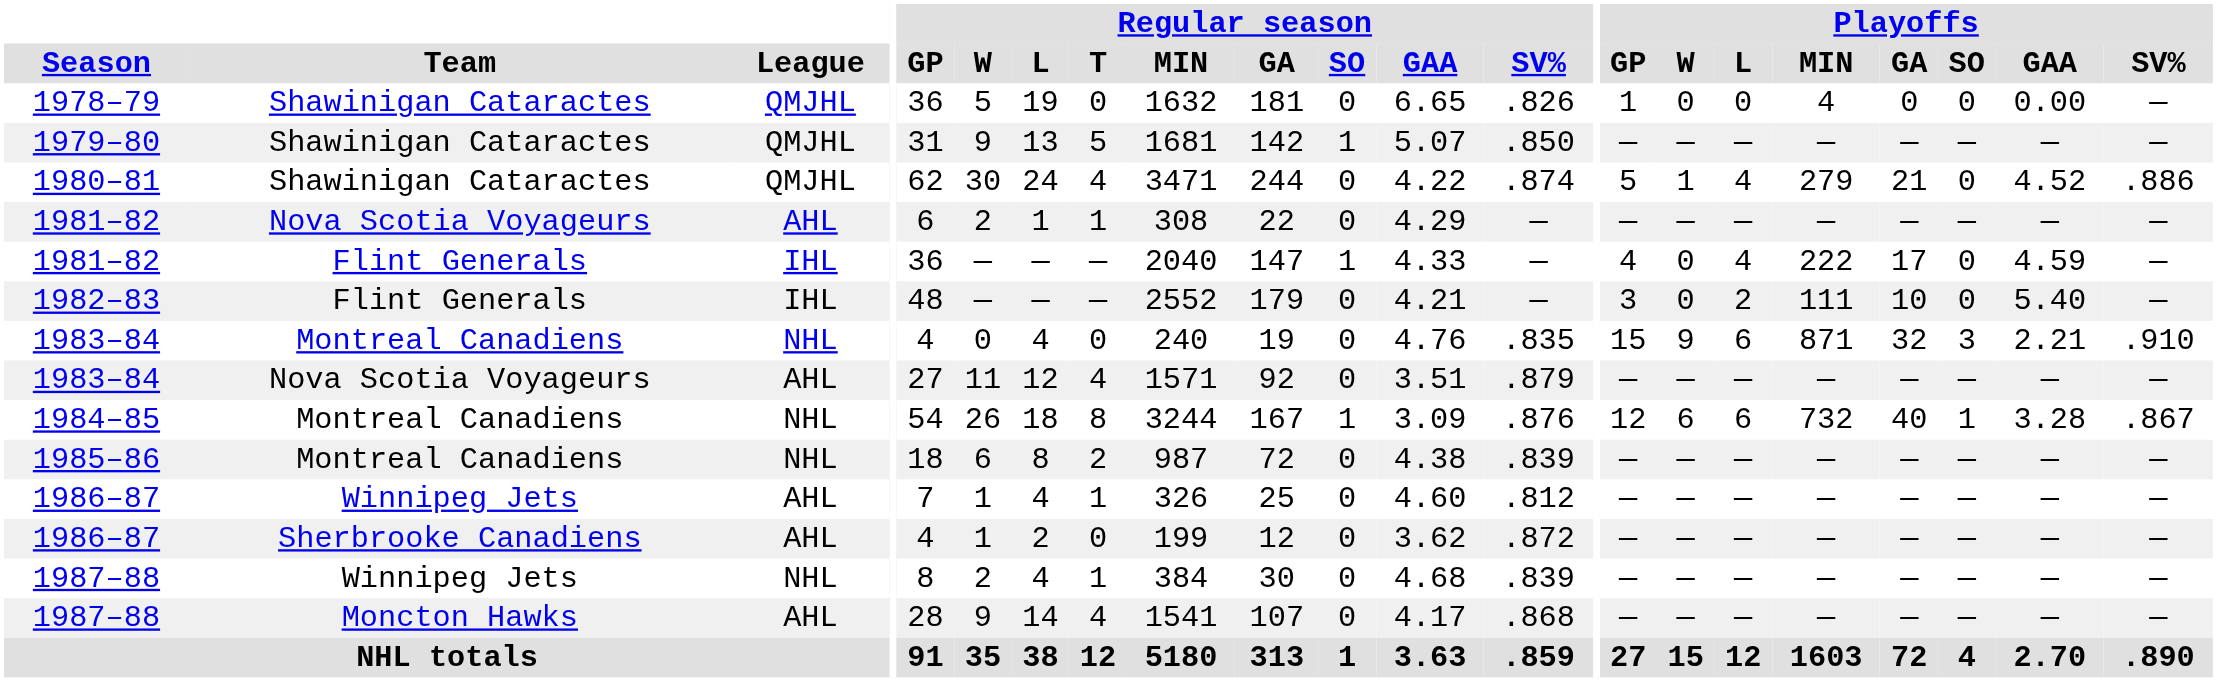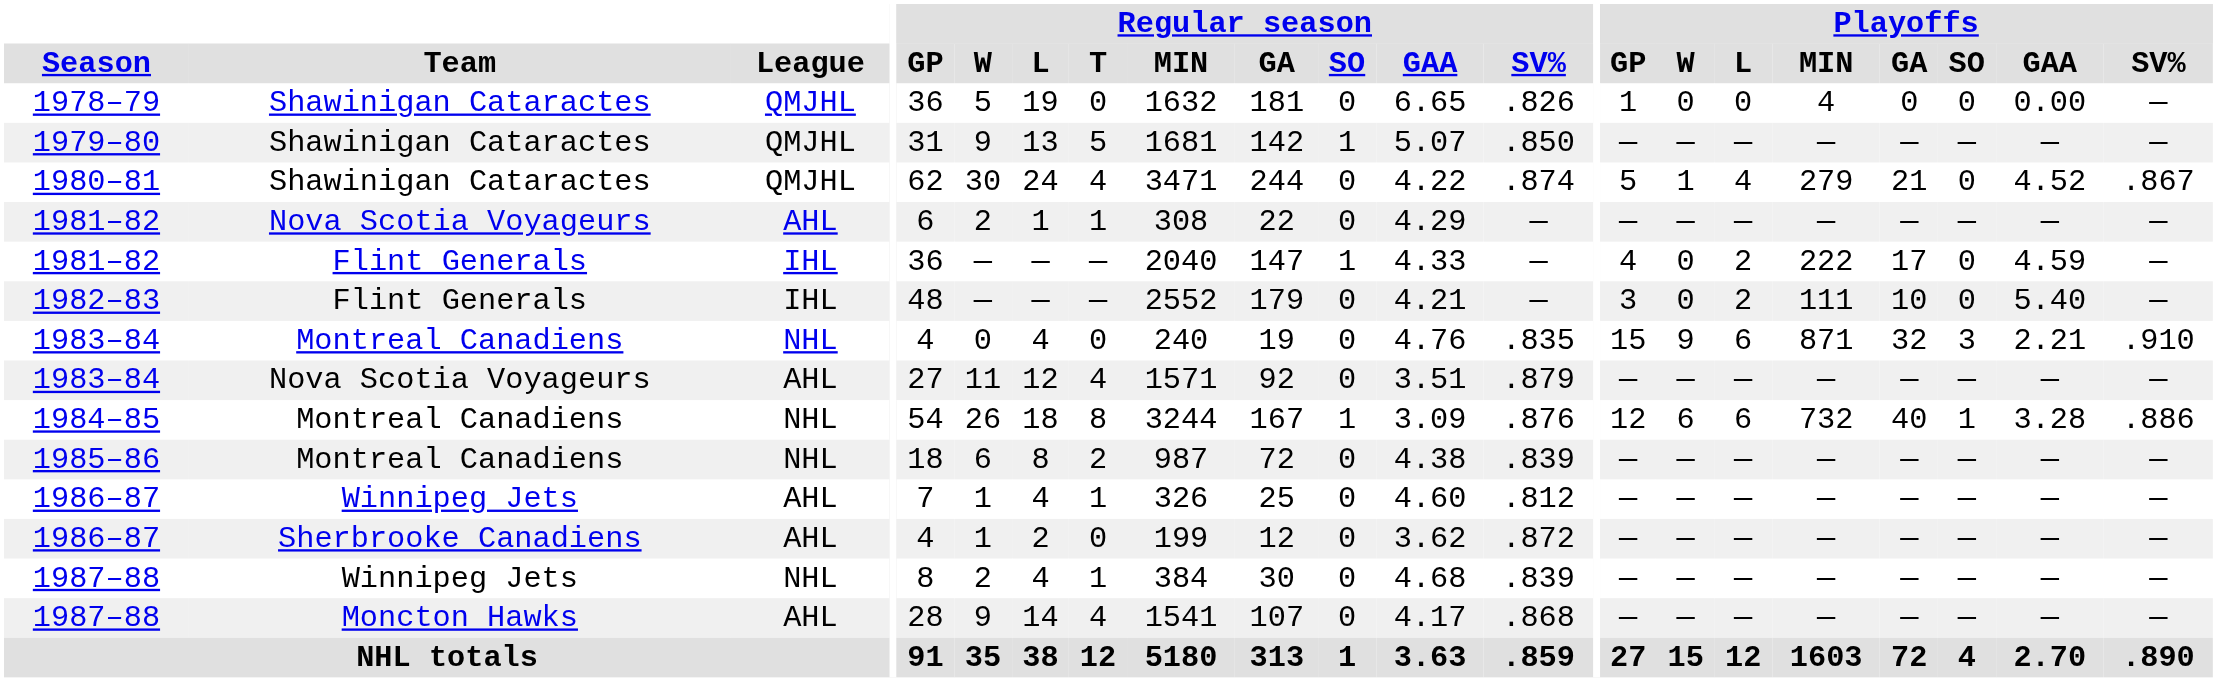 <table border="0" cellpadding="1" cellspacing="0" style="width:75%; text-align:center;">
 <tr bgcolor="#e0e0e0">
 <th colspan="3" bgcolor="#ffffff"></th>
 <th rowspan="99" bgcolor="#ffffff"></th>
 <th colspan="9" bgcolor="#e0e0e0"><a href='#'>Regular season</a></th>
 <th rowspan="99" bgcolor="#ffffff"></th>
 <th colspan="8" bgcolor="#e0e0e0"><a href='#'>Playoffs</a></th>
 </tr>
 <tr bgcolor="#e0e0e0">
 <th><a href='#'>Season</a></th>
 <th>Team</th>
 <th>League</th>
 <th>GP</th>
 <th>W</th>
 <th>L</th>
 <th>T</th>
 <th>MIN</th>
 <th>GA</th>
 <th><a href='#'>SO</a></th>
 <th><a href='#'>GAA</a></th>
 <th><a href='#'>SV%</a></th>
 <th>GP</th>
 <th>W</th>
 <th>L</th>
 <th>MIN</th>
 <th>GA</th>
 <th>SO</th>
 <th>GAA</th>
 <th>SV%</th>
 </tr>
 <tr>
 <td><a href='#'>1978–79</a></td>
 <td><a href='#'>Shawinigan Cataractes</a></td>
 <td><a href='#'>QMJHL</a></td>
 <td>36</td>
 <td>5</td>
 <td>19</td>
 <td>0</td>
 <td>1632</td>
 <td>181</td>
 <td>0</td>
 <td>6.65</td>
 <td>.826</td>
 <td>1</td>
 <td>0</td>
 <td>0</td>
 <td>4</td>
 <td>0</td>
 <td>0</td>
 <td>0.00</td>
 <td>—</td>
 </tr>
 <tr bgcolor="#f0f0f0">
 <td><a href='#'>1979–80</a></td>
 <td>Shawinigan Cataractes</td>
 <td>QMJHL</td>
 <td>31</td>
 <td>9</td>
 <td>13</td>
 <td>5</td>
 <td>1681</td>
 <td>142</td>
 <td>1</td>
 <td>5.07</td>
 <td>.850</td>
 <td>—</td>
 <td>—</td>
 <td>—</td>
 <td>—</td>
 <td>—</td>
 <td>—</td>
 <td>—</td>
 <td>—</td>
 </tr>
 <tr>
 <td><a href='#'>1980–81</a></td>
 <td>Shawinigan Cataractes</td>
 <td>QMJHL</td>
 <td>62</td>
 <td>30</td>
 <td>24</td>
 <td>4</td>
 <td>3471</td>
 <td>244</td>
 <td>0</td>
 <td>4.22</td>
 <td>.874</td>
 <td>5</td>
 <td>1</td>
 <td>4</td>
 <td>279</td>
 <td>21</td>
 <td>0</td>
 <td>4.52</td>
-<td>.886</td>
+<td>.867</td>
 </tr>
 <tr bgcolor="#f0f0f0">
 <td><a href='#'>1981–82</a></td>
 <td><a href='#'>Nova Scotia Voyageurs</a></td>
 <td><a href='#'>AHL</a></td>
 <td>6</td>
 <td>2</td>
 <td>1</td>
 <td>1</td>
 <td>308</td>
 <td>22</td>
 <td>0</td>
 <td>4.29</td>
 <td>—</td>
 <td>—</td>
 <td>—</td>
 <td>—</td>
 <td>—</td>
 <td>—</td>
 <td>—</td>
 <td>—</td>
 <td>—</td>
 </tr>
 <tr>
 <td><a href='#'>1981–82</a></td>
 <td><a href='#'>Flint Generals</a></td>
 <td><a href='#'>IHL</a></td>
 <td>36</td>
 <td>—</td>
 <td>—</td>
 <td>—</td>
 <td>2040</td>
 <td>147</td>
 <td>1</td>
 <td>4.33</td>
 <td>—</td>
 <td>4</td>
 <td>0</td>
-<td>4</td>
+<td>2</td>
 <td>222</td>
 <td>17</td>
 <td>0</td>
 <td>4.59</td>
 <td>—</td>
 </tr>
 <tr bgcolor="#f0f0f0">
 <td><a href='#'>1982–83</a></td>
 <td>Flint Generals</td>
 <td>IHL</td>
 <td>48</td>
 <td>—</td>
 <td>—</td>
 <td>—</td>
 <td>2552</td>
 <td>179</td>
 <td>0</td>
 <td>4.21</td>
 <td>—</td>
 <td>3</td>
 <td>0</td>
 <td>2</td>
 <td>111</td>
 <td>10</td>
 <td>0</td>
 <td>5.40</td>
 <td>—</td>
 </tr>
 <tr>
 <td><a href='#'>1983–84</a></td>
 <td><a href='#'>Montreal Canadiens</a></td>
 <td><a href='#'>NHL</a></td>
 <td>4</td>
 <td>0</td>
 <td>4</td>
 <td>0</td>
 <td>240</td>
 <td>19</td>
 <td>0</td>
 <td>4.76</td>
 <td>.835</td>
 <td>15</td>
 <td>9</td>
 <td>6</td>
 <td>871</td>
 <td>32</td>
 <td>3</td>
 <td>2.21</td>
 <td>.910</td>
 </tr>
 <tr bgcolor="#f0f0f0">
 <td><a href='#'>1983–84</a></td>
 <td>Nova Scotia Voyageurs</td>
 <td>AHL</td>
 <td>27</td>
 <td>11</td>
 <td>12</td>
 <td>4</td>
 <td>1571</td>
 <td>92</td>
 <td>0</td>
 <td>3.51</td>
 <td>.879</td>
 <td>—</td>
 <td>—</td>
 <td>—</td>
 <td>—</td>
 <td>—</td>
 <td>—</td>
 <td>—</td>
 <td>—</td>
 </tr>
 <tr>
 <td><a href='#'>1984–85</a></td>
 <td>Montreal Canadiens</td>
 <td>NHL</td>
 <td>54</td>
 <td>26</td>
 <td>18</td>
 <td>8</td>
 <td>3244</td>
 <td>167</td>
 <td>1</td>
 <td>3.09</td>
 <td>.876</td>
 <td>12</td>
 <td>6</td>
 <td>6</td>
 <td>732</td>
 <td>40</td>
 <td>1</td>
 <td>3.28</td>
-<td>.867</td>
+<td>.886</td>
 </tr>
 <tr bgcolor="#f0f0f0">
 <td><a href='#'>1985–86</a></td>
 <td>Montreal Canadiens</td>
 <td>NHL</td>
 <td>18</td>
 <td>6</td>
 <td>8</td>
 <td>2</td>
 <td>987</td>
 <td>72</td>
 <td>0</td>
 <td>4.38</td>
 <td>.839</td>
 <td>—</td>
 <td>—</td>
 <td>—</td>
 <td>—</td>
 <td>—</td>
 <td>—</td>
 <td>—</td>
 <td>—</td>
 </tr>
 <tr>
 <td><a href='#'>1986–87</a></td>
 <td><a href='#'>Winnipeg Jets</a></td>
 <td>AHL</td>
 <td>7</td>
 <td>1</td>
 <td>4</td>
 <td>1</td>
 <td>326</td>
 <td>25</td>
 <td>0</td>
 <td>4.60</td>
 <td>.812</td>
 <td>—</td>
 <td>—</td>
 <td>—</td>
 <td>—</td>
 <td>—</td>
 <td>—</td>
 <td>—</td>
 <td>—</td>
 </tr>
 <tr bgcolor="#f0f0f0">
 <td><a href='#'>1986–87</a></td>
 <td><a href='#'>Sherbrooke Canadiens</a></td>
 <td>AHL</td>
 <td>4</td>
 <td>1</td>
 <td>2</td>
 <td>0</td>
 <td>199</td>
 <td>12</td>
 <td>0</td>
 <td>3.62</td>
 <td>.872</td>
 <td>—</td>
 <td>—</td>
 <td>—</td>
 <td>—</td>
 <td>—</td>
 <td>—</td>
 <td>—</td>
 <td>—</td>
 </tr>
 <tr>
 <td><a href='#'>1987–88</a></td>
 <td>Winnipeg Jets</td>
 <td>NHL</td>
 <td>8</td>
 <td>2</td>
 <td>4</td>
 <td>1</td>
 <td>384</td>
 <td>30</td>
 <td>0</td>
 <td>4.68</td>
 <td>.839</td>
 <td>—</td>
 <td>—</td>
 <td>—</td>
 <td>—</td>
 <td>—</td>
 <td>—</td>
 <td>—</td>
 <td>—</td>
 </tr>
 <tr bgcolor="#f0f0f0">
 <td><a href='#'>1987–88</a></td>
 <td><a href='#'>Moncton Hawks</a></td>
 <td>AHL</td>
 <td>28</td>
 <td>9</td>
 <td>14</td>
 <td>4</td>
 <td>1541</td>
 <td>107</td>
 <td>0</td>
 <td>4.17</td>
 <td>.868</td>
 <td>—</td>
 <td>—</td>
 <td>—</td>
 <td>—</td>
 <td>—</td>
 <td>—</td>
 <td>—</td>
 <td>—</td>
 </tr>
 <tr bgcolor="#e0e0e0">
 <th colspan=3>NHL totals</th>
 <th>91</th>
 <th>35</th>
 <th>38</th>
 <th>12</th>
 <th>5180</th>
 <th>313</th>
 <th>1</th>
 <th>3.63</th>
 <th>.859</th>
 <th>27</th>
 <th>15</th>
 <th>12</th>
 <th>1603</th>
 <th>72</th>
 <th>4</th>
 <th>2.70</th>
 <th>.890</th>
 </tr>
 </table>
